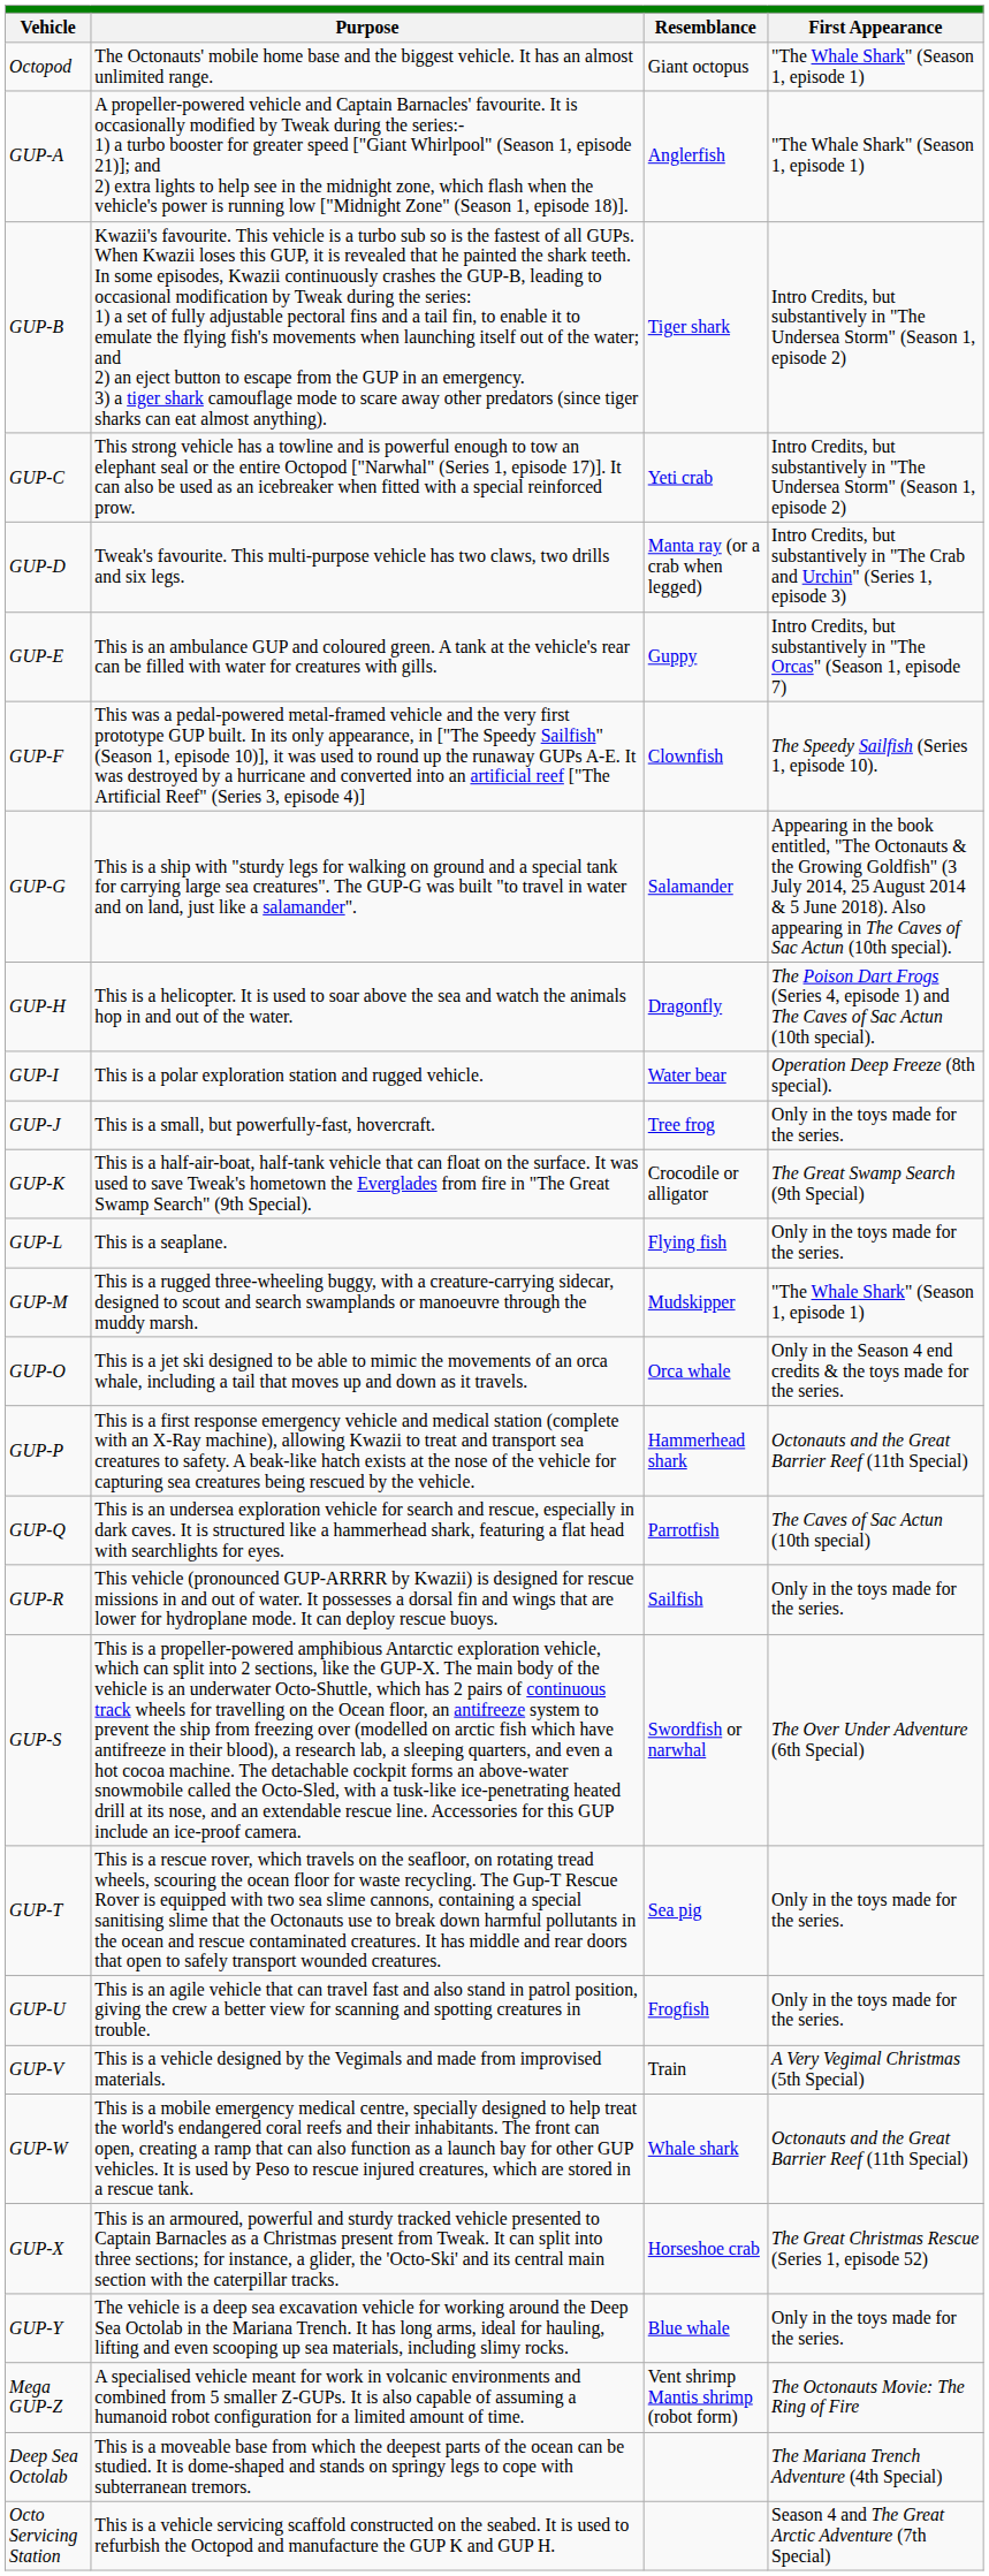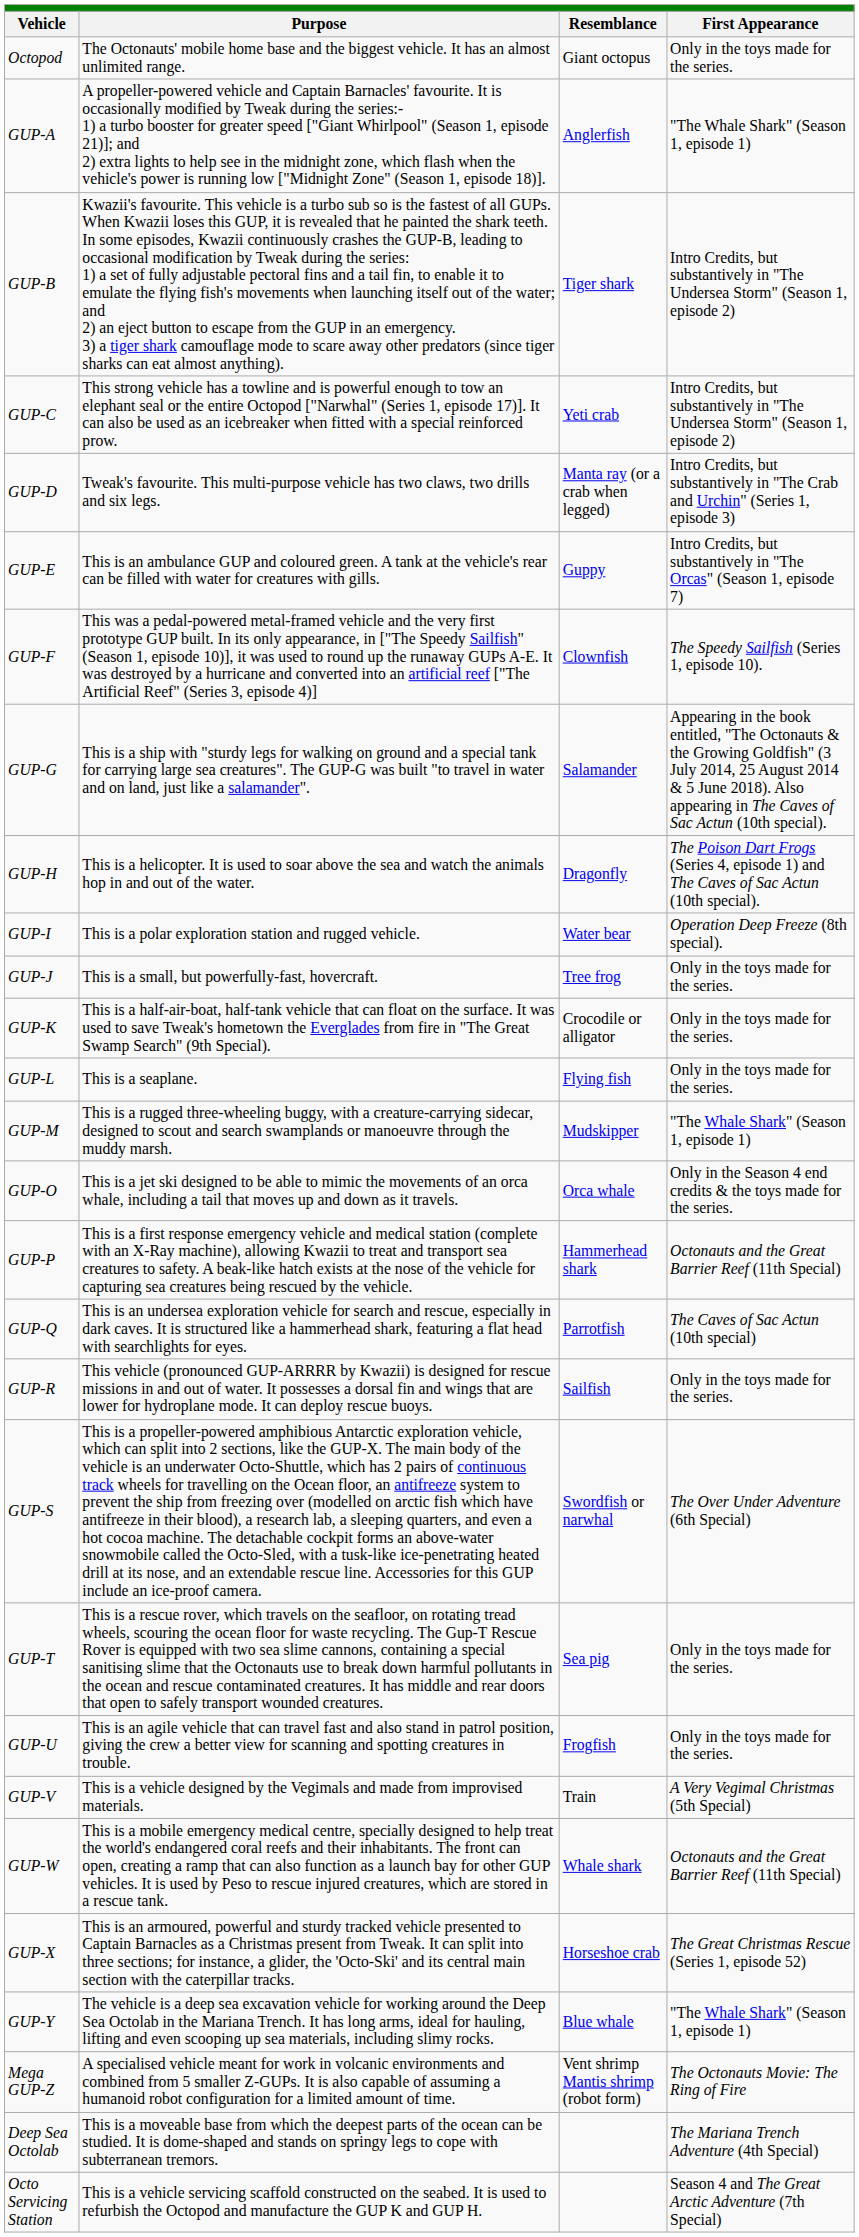 <table class="wikitable">
 <tr>
 <td colspan="4" style="background:green; color:yellow; font-size:100%" align="center"></td>
 </tr>
 <tr>
 <th>Vehicle</th>
 <th>Purpose</th>
 <th>Resemblance</th>
 <th>First Appearance</th>
 </tr>
 <tr>
 <td><em>Octopod</em></td>
 <td>The Octonauts' mobile home base and the biggest vehicle. It has an almost unlimited range.</td>
 <td>Giant octopus</td>
-<td>"The <a href='#'>Whale Shark</a>" (Season 1, episode 1)</td>
+<td>Only in the toys made for the series.</td>
 </tr>
 <tr>
 <td><em>GUP-A</em></td>
 <td>A propeller-powered vehicle and Captain Barnacles' favourite. It is occasionally modified by Tweak during the series:-<br>1) a turbo booster for greater speed ["Giant Whirlpool" (Season 1, episode 21)]; and <br>2) extra lights to help see in the midnight zone, which flash when the vehicle's power is running low ["Midnight Zone" (Season 1, episode 18)].</td>
 <td><a href='#'>Anglerfish</a></td>
 <td>"The Whale Shark" (Season 1, episode 1)</td>
 </tr>
 <tr>
 <td><em>GUP-B</em></td>
 <td>Kwazii's favourite. This vehicle is a turbo sub so is the fastest of all GUPs. When Kwazii loses this GUP, it is revealed that he painted the shark teeth. In some episodes, Kwazii continuously crashes the GUP-B, leading to occasional modification by Tweak during the series:<br>1) a set of fully adjustable pectoral fins and a tail fin, to enable it to emulate the flying fish's movements when launching itself out of the water; and <br>2) an eject button to escape from the GUP in an emergency.<br>3) a <a href='#'>tiger shark</a> camouflage mode to scare away other predators (since tiger sharks can eat almost anything).</td>
 <td><a href='#'>Tiger shark</a></td>
 <td>Intro Credits, but substantively in "The Undersea Storm" (Season 1, episode 2)</td>
 </tr>
 <tr>
 <td><em>GUP-C</em></td>
 <td>This strong vehicle has a towline and is powerful enough to tow an elephant seal or the entire Octopod ["Narwhal" (Series 1, episode 17)]. It can also be used as an icebreaker when fitted with a special reinforced prow.</td>
 <td><a href='#'>Yeti crab</a></td>
 <td>Intro Credits, but substantively in "The Undersea Storm" (Season 1, episode 2)</td>
 </tr>
 <tr>
 <td><em>GUP-D</em></td>
 <td>Tweak's favourite. This multi-purpose vehicle has two claws, two drills and six legs.</td>
 <td><a href='#'>Manta ray</a> (or a crab when legged)</td>
 <td>Intro Credits, but substantively in "The Crab and <a href='#'>Urchin</a>" (Series 1, episode 3)</td>
 </tr>
 <tr>
 <td><em>GUP-E</em></td>
 <td>This is an ambulance GUP and coloured green. A tank at the vehicle's rear can be filled with water for creatures with gills.</td>
 <td><a href='#'>Guppy</a></td>
 <td>Intro Credits, but substantively in "The <a href='#'>Orcas</a>" (Season 1, episode 7)</td>
 </tr>
 <tr>
 <td><em>GUP-F</em></td>
 <td>This was a pedal-powered metal-framed vehicle and the very first prototype GUP built. In its only appearance, in ["The Speedy <a href='#'>Sailfish</a>" (Season 1, episode 10)], it was used to round up the runaway GUPs A-E. It was destroyed by a hurricane and converted into an <a href='#'>artificial reef</a> ["The Artificial Reef" (Series 3, episode 4)]</td>
 <td><a href='#'>Clownfish</a></td>
 <td><em>The Speedy <a href='#'>Sailfish</a></em> (Series 1, episode 10).</td>
 </tr>
 <tr>
 <td><em>GUP-G</em></td>
 <td>This is a ship with "sturdy legs for walking on ground and a special tank for carrying large sea creatures". The GUP-G was built "to travel in water and on land, just like a <a href='#'>salamander</a>".</td>
 <td><a href='#'>Salamander</a></td>
 <td>Appearing in the book entitled, "The Octonauts & the Growing Goldfish" (3 July 2014, 25 August 2014 & 5 June 2018). Also appearing in <em>The Caves of Sac Actun</em> (10th special).</td>
 </tr>
 <tr>
 <td><em>GUP-H</em></td>
 <td>This is a helicopter. It is used to soar above the sea and watch the animals hop in and out of the water.</td>
 <td><a href='#'>Dragonfly</a></td>
 <td><em>The <a href='#'>Poison Dart Frogs</a></em> (Series 4, episode 1) and <em>The Caves of Sac Actun</em> (10th special).</td>
 </tr>
 <tr>
 <td><em>GUP-I</em></td>
 <td>This is a polar exploration station and rugged vehicle.</td>
 <td><a href='#'>Water bear</a></td>
 <td><em>Operation Deep Freeze</em> (8th special).</td>
 </tr>
 <tr>
 <td><em>GUP-J</em></td>
 <td>This is a small, but powerfully-fast, hovercraft.</td>
 <td><a href='#'>Tree frog</a></td>
 <td>Only in the toys made for the series.</td>
 </tr>
 <tr>
 <td><em>GUP-K</em></td>
 <td>This is a half-air-boat, half-tank vehicle that can float on the surface. It was used to save Tweak's hometown the <a href='#'>Everglades</a> from fire in "The Great Swamp Search" (9th Special).</td>
 <td>Crocodile or alligator</td>
-<td><em>The Great Swamp Search</em> (9th Special)</td>
+<td>Only in the toys made for the series.</td>
 </tr>
 <tr>
 <td><em>GUP-L</em></td>
 <td>This is a seaplane.</td>
 <td><a href='#'>Flying fish</a></td>
 <td>Only in the toys made for the series.</td>
 </tr>
 <tr>
 <td><em>GUP-M</em></td>
 <td>This is a rugged three-wheeling buggy, with a creature-carrying sidecar, designed to scout and search swamplands or manoeuvre through the muddy marsh.</td>
 <td><a href='#'>Mudskipper</a></td>
 <td>"The <a href='#'>Whale Shark</a>" (Season 1, episode 1)</td>
 </tr>
 <tr>
 <td><em>GUP-O</em></td>
 <td>This is a jet ski designed to be able to mimic the movements of an orca whale, including a tail that moves up and down as it travels.</td>
 <td><a href='#'>Orca whale</a></td>
 <td>Only in the Season 4 end credits & the toys made for the series.</td>
 </tr>
 <tr>
 <td><em>GUP-P</em></td>
 <td>This is a first response emergency vehicle and medical station (complete with an X-Ray machine), allowing Kwazii to treat and transport sea creatures to safety. A beak-like hatch exists at the nose of the vehicle for capturing sea creatures being rescued by the vehicle.</td>
 <td><a href='#'>Hammerhead shark</a></td>
 <td><em>Octonauts and the Great Barrier Reef</em> (11th Special)</td>
 </tr>
 <tr>
 <td><em>GUP-Q</em></td>
 <td>This is an undersea exploration vehicle for search and rescue, especially in dark caves. It is structured like a hammerhead shark, featuring a flat head with searchlights for eyes.</td>
 <td><a href='#'>Parrotfish</a></td>
 <td><em>The Caves of Sac Actun</em> (10th special)</td>
 </tr>
 <tr>
 <td><em>GUP-R</em></td>
 <td>This vehicle (pronounced GUP-ARRRR by Kwazii) is designed for rescue missions in and out of water. It possesses a dorsal fin and wings that are lower for hydroplane mode. It can deploy rescue buoys.</td>
 <td><a href='#'>Sailfish</a></td>
 <td>Only in the toys made for the series.</td>
 </tr>
 <tr>
 <td><em>GUP-S</em></td>
 <td>This is a propeller-powered amphibious Antarctic exploration vehicle, which can split into 2 sections, like the GUP-X. The main body of the vehicle is an underwater Octo-Shuttle, which has 2 pairs of <a href='#'>continuous track</a> wheels for travelling on the Ocean floor, an <a href='#'>antifreeze</a> system to prevent the ship from freezing over (modelled on arctic fish which have antifreeze in their blood), a research lab, a sleeping quarters, and even a hot cocoa machine. The detachable cockpit forms an above-water snowmobile called the Octo-Sled, with a tusk-like ice-penetrating heated drill at its nose, and an extendable rescue line. Accessories for this GUP include an ice-proof camera.</td>
 <td><a href='#'>Swordfish</a> or <a href='#'>narwhal</a></td>
 <td><em>The Over Under Adventure</em> (6th Special)</td>
 </tr>
 <tr>
 <td><em>GUP-T</em></td>
 <td>This is a rescue rover, which travels on the seafloor, on rotating tread wheels, scouring the ocean floor for waste recycling. The Gup-T Rescue Rover is equipped with two sea slime cannons, containing a special sanitising slime that the Octonauts use to break down harmful pollutants in the ocean and rescue contaminated creatures. It has middle and rear doors that open to safely transport wounded creatures.</td>
 <td><a href='#'>Sea pig</a></td>
 <td>Only in the toys made for the series.</td>
 </tr>
 <tr>
 <td><em>GUP-U</em></td>
 <td>This is an agile vehicle that can travel fast and also stand in patrol position, giving the crew a better view for scanning and spotting creatures in trouble.</td>
 <td><a href='#'>Frogfish</a></td>
 <td>Only in the toys made for the series.</td>
 </tr>
 <tr>
 <td><em>GUP-V</em></td>
 <td>This is a vehicle designed by the Vegimals and made from improvised materials.</td>
 <td>Train</td>
 <td><em>A Very Vegimal Christmas</em> (5th Special)</td>
 </tr>
 <tr>
 <td><em>GUP-W</em></td>
 <td>This is a mobile emergency medical centre, specially designed to help treat the world's endangered coral reefs and their inhabitants. The front can open, creating a ramp that can also function as a launch bay for other GUP vehicles. It is used by Peso to rescue injured creatures, which are stored in a rescue tank.</td>
 <td><a href='#'>Whale shark</a></td>
 <td><em>Octonauts and the Great Barrier Reef</em> (11th Special)</td>
 </tr>
 <tr>
 <td><em>GUP-X</em></td>
 <td>This is an armoured, powerful and sturdy tracked vehicle presented to Captain Barnacles as a Christmas present from Tweak. It can split into three sections; for instance, a glider, the 'Octo-Ski' and its central main section with the caterpillar tracks.</td>
 <td><a href='#'>Horseshoe crab</a></td>
 <td><em>The Great Christmas Rescue</em> (Series 1, episode 52)</td>
 </tr>
 <tr>
 <td><em>GUP-Y</em></td>
 <td>The vehicle is a deep sea excavation vehicle for working around the Deep Sea Octolab in the Mariana Trench. It has long arms, ideal for hauling, lifting and even scooping up sea materials, including slimy rocks.</td>
 <td><a href='#'>Blue whale</a></td>
-<td>Only in the toys made for the series.</td>
+<td>"The <a href='#'>Whale Shark</a>" (Season 1, episode 1)</td>
 </tr>
 <tr>
 <td><em>Mega GUP-Z</em></td>
 <td>A specialised vehicle meant for work in volcanic environments and combined from 5 smaller Z-GUPs. It is also capable of assuming a humanoid robot configuration for a limited amount of time.</td>
 <td>Vent shrimp<br><a href='#'>Mantis shrimp</a> (robot form)</td>
 <td><em>The Octonauts Movie: The Ring of Fire</em></td>
 </tr>
 <tr>
 <td><em>Deep Sea Octolab</em></td>
 <td>This is a moveable base from which the deepest parts of the ocean can be studied. It is dome-shaped and stands on springy legs to cope with subterranean tremors.</td>
 <td></td>
 <td><em>The Mariana Trench Adventure</em> (4th Special)</td>
 </tr>
 <tr>
 <td><em>Octo Servicing Station</em></td>
 <td>This is a vehicle servicing scaffold constructed on the seabed. It is used to refurbish the Octopod and manufacture the GUP K and GUP H.</td>
 <td></td>
 <td>Season 4 and <em>The Great Arctic Adventure</em> (7th Special)</td>
 </tr>
 </table>
